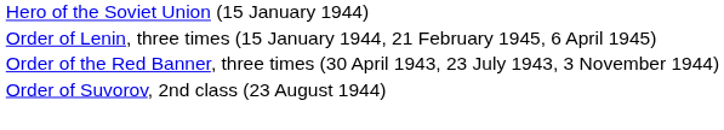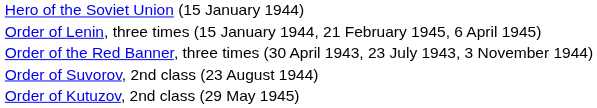 <table>
 <tr>
 <td></td>
 <td><a href='#'>Hero of the Soviet Union</a> (15 January 1944)</td>
 </tr>
 <tr>
 <td></td>
 <td><a href='#'>Order of Lenin</a>, three times (15 January 1944, 21 February 1945, 6 April 1945)</td>
 </tr>
 <tr>
 <td></td>
 <td><a href='#'>Order of the Red Banner</a>, three times (30 April 1943, 23 July 1943, 3 November 1944)</td>
 </tr>
 <tr>
 <td></td>
 <td><a href='#'>Order of Suvorov</a>, 2nd class (23 August 1944)</td>
 </tr>
 <tr>
+<td></td>
+<td><a href='#'>Order of Kutuzov</a>, 2nd class (29 May 1945)</td>
+</tr>
+<tr>
 </tr>
 </table>
